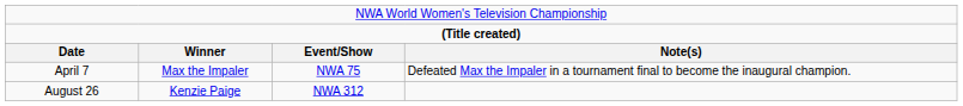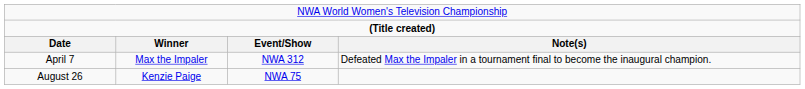 <table class="wikitable" style="text-align:center; width:100%;">
 <tr>
 <td colspan="5" style="text-align: center;"><a href='#'>NWA World Women's Television Championship</a></td>
 </tr>
 <tr>
 <td colspan="5" style="text-align: center;"><strong>(Title created)</strong></td>
 </tr>
 <tr>
 <th width=14%>Date</th>
 <th width=14%>Winner</th>
 <th width=14%>Event/Show</th>
 <th width=58%>Note(s)</th>
 </tr>
 <tr>
 <td>April 7</td>
 <td><a href='#'>Max the Impaler</a></td>
-<td><a href='#'>NWA 75</a><br></td>
+<td><a href='#'>NWA 312</a></td>
 <td align=left>Defeated <a href='#'>Max the Impaler</a> in a tournament final to become the inaugural champion.</td>
 </tr>
 <tr>
 <td>August 26</td>
 <td><a href='#'>Kenzie Paige</a></td>
-<td><a href='#'>NWA 312</a></td>
+<td><a href='#'>NWA 75</a><br></td>
 <td></td>
 </tr>
 </table>
